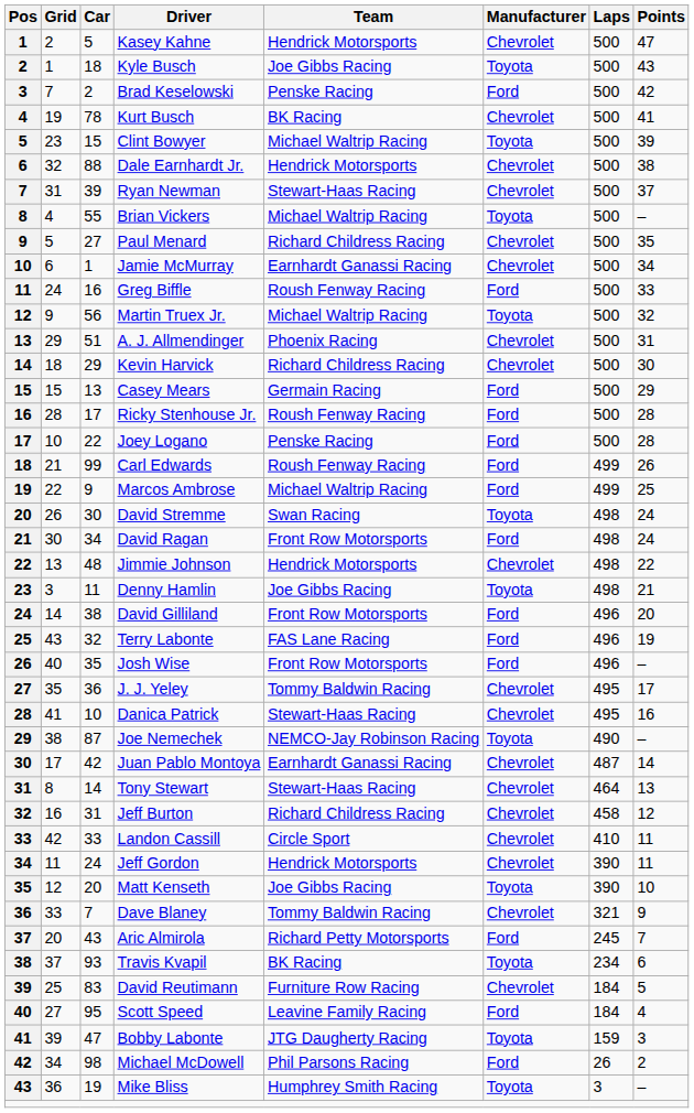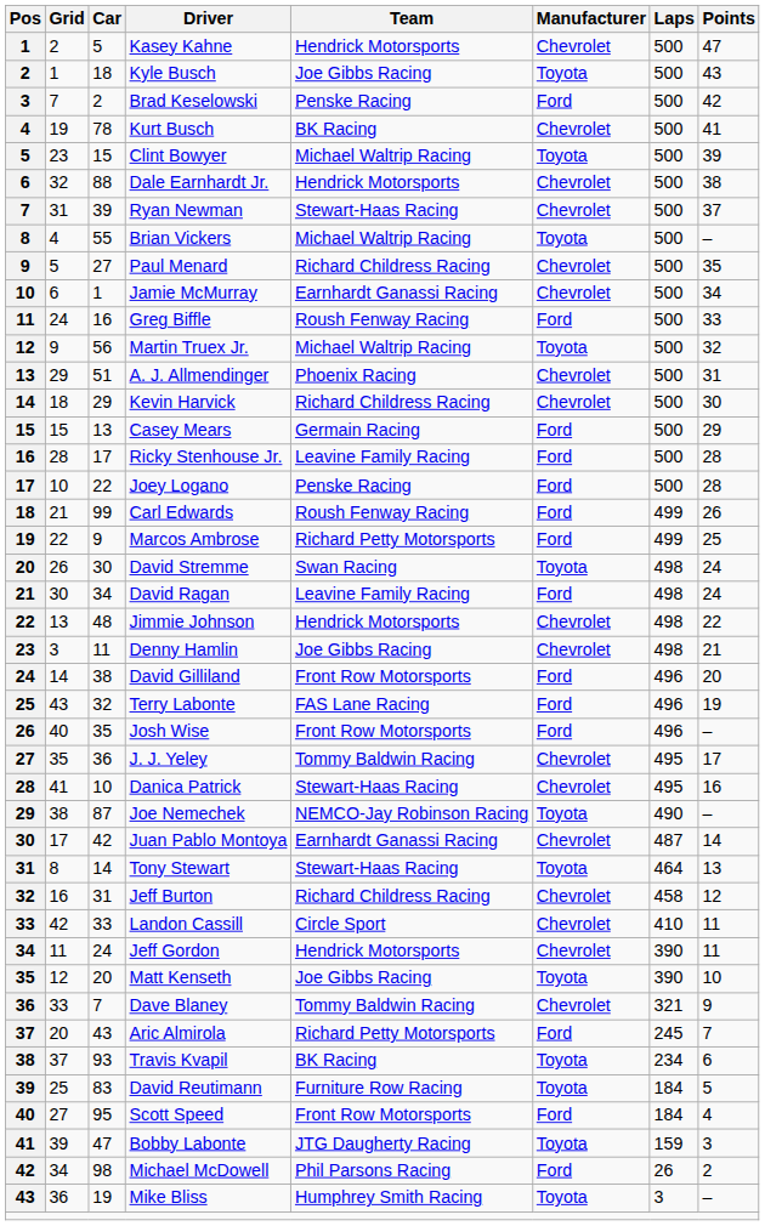 <table class="sortable wikitable" border="1">
 <tr>
 <th>Pos</th>
 <th>Grid</th>
 <th>Car</th>
 <th>Driver</th>
 <th>Team</th>
 <th>Manufacturer</th>
 <th>Laps</th>
 <th>Points</th>
 </tr>
 <tr>
 <th>1</th>
 <td>2</td>
 <td>5</td>
 <td><a href='#'>Kasey Kahne</a></td>
 <td><a href='#'>Hendrick Motorsports</a></td>
 <td><a href='#'>Chevrolet</a></td>
 <td>500</td>
 <td>47</td>
 </tr>
 <tr>
 <th>2</th>
 <td>1</td>
 <td>18</td>
 <td><a href='#'>Kyle Busch</a></td>
 <td><a href='#'>Joe Gibbs Racing</a></td>
 <td><a href='#'>Toyota</a></td>
 <td>500</td>
 <td>43</td>
 </tr>
 <tr>
 <th>3</th>
 <td>7</td>
 <td>2</td>
 <td><a href='#'>Brad Keselowski</a></td>
 <td><a href='#'>Penske Racing</a></td>
 <td><a href='#'>Ford</a></td>
 <td>500</td>
 <td>42</td>
 </tr>
 <tr>
 <th>4</th>
 <td>19</td>
 <td>78</td>
 <td><a href='#'>Kurt Busch</a></td>
 <td><a href='#'>BK Racing</a></td>
 <td><a href='#'>Chevrolet</a></td>
 <td>500</td>
 <td>41</td>
 </tr>
 <tr>
 <th>5</th>
 <td>23</td>
 <td>15</td>
 <td><a href='#'>Clint Bowyer</a></td>
 <td><a href='#'>Michael Waltrip Racing</a></td>
 <td><a href='#'>Toyota</a></td>
 <td>500</td>
 <td>39</td>
 </tr>
 <tr>
 <th>6</th>
 <td>32</td>
 <td>88</td>
 <td><a href='#'>Dale Earnhardt Jr.</a></td>
 <td><a href='#'>Hendrick Motorsports</a></td>
 <td><a href='#'>Chevrolet</a></td>
 <td>500</td>
 <td>38</td>
 </tr>
 <tr>
 <th>7</th>
 <td>31</td>
 <td>39</td>
 <td><a href='#'>Ryan Newman</a></td>
 <td><a href='#'>Stewart-Haas Racing</a></td>
 <td><a href='#'>Chevrolet</a></td>
 <td>500</td>
 <td>37</td>
 </tr>
 <tr>
 <th>8</th>
 <td>4</td>
 <td>55</td>
 <td><a href='#'>Brian Vickers</a></td>
 <td><a href='#'>Michael Waltrip Racing</a></td>
 <td><a href='#'>Toyota</a></td>
 <td>500</td>
 <td>–</td>
 </tr>
 <tr>
 <th>9</th>
 <td>5</td>
 <td>27</td>
 <td><a href='#'>Paul Menard</a></td>
 <td><a href='#'>Richard Childress Racing</a></td>
 <td><a href='#'>Chevrolet</a></td>
 <td>500</td>
 <td>35</td>
 </tr>
 <tr>
 <th>10</th>
 <td>6</td>
 <td>1</td>
 <td><a href='#'>Jamie McMurray</a></td>
 <td><a href='#'>Earnhardt Ganassi Racing</a></td>
 <td><a href='#'>Chevrolet</a></td>
 <td>500</td>
 <td>34</td>
 </tr>
 <tr>
 <th>11</th>
 <td>24</td>
 <td>16</td>
 <td><a href='#'>Greg Biffle</a></td>
 <td><a href='#'>Roush Fenway Racing</a></td>
 <td><a href='#'>Ford</a></td>
 <td>500</td>
 <td>33</td>
 </tr>
 <tr>
 <th>12</th>
 <td>9</td>
 <td>56</td>
 <td><a href='#'>Martin Truex Jr.</a></td>
 <td><a href='#'>Michael Waltrip Racing</a></td>
 <td><a href='#'>Toyota</a></td>
 <td>500</td>
 <td>32</td>
 </tr>
 <tr>
 <th>13</th>
 <td>29</td>
 <td>51</td>
 <td><a href='#'>A. J. Allmendinger</a></td>
 <td><a href='#'>Phoenix Racing</a></td>
 <td><a href='#'>Chevrolet</a></td>
 <td>500</td>
 <td>31</td>
 </tr>
 <tr>
 <th>14</th>
 <td>18</td>
 <td>29</td>
 <td><a href='#'>Kevin Harvick</a></td>
 <td><a href='#'>Richard Childress Racing</a></td>
 <td><a href='#'>Chevrolet</a></td>
 <td>500</td>
 <td>30</td>
 </tr>
 <tr>
 <th>15</th>
 <td>15</td>
 <td>13</td>
 <td><a href='#'>Casey Mears</a></td>
 <td><a href='#'>Germain Racing</a></td>
 <td><a href='#'>Ford</a></td>
 <td>500</td>
 <td>29</td>
 </tr>
 <tr>
 <th>16</th>
 <td>28</td>
 <td>17</td>
 <td><a href='#'>Ricky Stenhouse Jr.</a></td>
-<td><a href='#'>Roush Fenway Racing</a></td>
+<td><a href='#'>Leavine Family Racing</a></td>
 <td><a href='#'>Ford</a></td>
 <td>500</td>
 <td>28</td>
 </tr>
 <tr>
 <th>17</th>
 <td>10</td>
 <td>22</td>
 <td><a href='#'>Joey Logano</a></td>
 <td><a href='#'>Penske Racing</a></td>
 <td><a href='#'>Ford</a></td>
 <td>500</td>
 <td>28</td>
 </tr>
 <tr>
 <th>18</th>
 <td>21</td>
 <td>99</td>
 <td><a href='#'>Carl Edwards</a></td>
 <td><a href='#'>Roush Fenway Racing</a></td>
 <td><a href='#'>Ford</a></td>
 <td>499</td>
 <td>26</td>
 </tr>
 <tr>
 <th>19</th>
 <td>22</td>
 <td>9</td>
 <td><a href='#'>Marcos Ambrose</a></td>
-<td><a href='#'>Michael Waltrip Racing</a></td>
+<td><a href='#'>Richard Petty Motorsports</a></td>
 <td><a href='#'>Ford</a></td>
 <td>499</td>
 <td>25</td>
 </tr>
 <tr>
 <th>20</th>
 <td>26</td>
 <td>30</td>
 <td><a href='#'>David Stremme</a></td>
 <td><a href='#'>Swan Racing</a></td>
 <td><a href='#'>Toyota</a></td>
 <td>498</td>
 <td>24</td>
 </tr>
 <tr>
 <th>21</th>
 <td>30</td>
 <td>34</td>
 <td><a href='#'>David Ragan</a></td>
-<td><a href='#'>Front Row Motorsports</a></td>
+<td><a href='#'>Leavine Family Racing</a></td>
 <td><a href='#'>Ford</a></td>
 <td>498</td>
 <td>24</td>
 </tr>
 <tr>
 <th>22</th>
 <td>13</td>
 <td>48</td>
 <td><a href='#'>Jimmie Johnson</a></td>
 <td><a href='#'>Hendrick Motorsports</a></td>
 <td><a href='#'>Chevrolet</a></td>
 <td>498</td>
 <td>22</td>
 </tr>
 <tr>
 <th>23</th>
 <td>3</td>
 <td>11</td>
 <td><a href='#'>Denny Hamlin</a></td>
 <td><a href='#'>Joe Gibbs Racing</a></td>
-<td><a href='#'>Toyota</a></td>
+<td><a href='#'>Chevrolet</a></td>
 <td>498</td>
 <td>21</td>
 </tr>
 <tr>
 <th>24</th>
 <td>14</td>
 <td>38</td>
 <td><a href='#'>David Gilliland</a></td>
 <td><a href='#'>Front Row Motorsports</a></td>
 <td><a href='#'>Ford</a></td>
 <td>496</td>
 <td>20</td>
 </tr>
 <tr>
 <th>25</th>
 <td>43</td>
 <td>32</td>
 <td><a href='#'>Terry Labonte</a></td>
 <td><a href='#'>FAS Lane Racing</a></td>
 <td><a href='#'>Ford</a></td>
 <td>496</td>
 <td>19</td>
 </tr>
 <tr>
 <th>26</th>
 <td>40</td>
 <td>35</td>
 <td><a href='#'>Josh Wise</a></td>
 <td><a href='#'>Front Row Motorsports</a></td>
 <td><a href='#'>Ford</a></td>
 <td>496</td>
 <td>–</td>
 </tr>
 <tr>
 <th>27</th>
 <td>35</td>
 <td>36</td>
 <td><a href='#'>J. J. Yeley</a></td>
 <td><a href='#'>Tommy Baldwin Racing</a></td>
 <td><a href='#'>Chevrolet</a></td>
 <td>495</td>
 <td>17</td>
 </tr>
 <tr>
 <th>28</th>
 <td>41</td>
 <td>10</td>
 <td><a href='#'>Danica Patrick</a></td>
 <td><a href='#'>Stewart-Haas Racing</a></td>
 <td><a href='#'>Chevrolet</a></td>
 <td>495</td>
 <td>16</td>
 </tr>
 <tr>
 <th>29</th>
 <td>38</td>
 <td>87</td>
 <td><a href='#'>Joe Nemechek</a></td>
 <td><a href='#'>NEMCO-Jay Robinson Racing</a></td>
 <td><a href='#'>Toyota</a></td>
 <td>490</td>
 <td>–</td>
 </tr>
 <tr>
 <th>30</th>
 <td>17</td>
 <td>42</td>
 <td><a href='#'>Juan Pablo Montoya</a></td>
 <td><a href='#'>Earnhardt Ganassi Racing</a></td>
 <td><a href='#'>Chevrolet</a></td>
 <td>487</td>
 <td>14</td>
 </tr>
 <tr>
 <th>31</th>
 <td>8</td>
 <td>14</td>
 <td><a href='#'>Tony Stewart</a></td>
 <td><a href='#'>Stewart-Haas Racing</a></td>
-<td><a href='#'>Chevrolet</a></td>
+<td><a href='#'>Toyota</a></td>
 <td>464</td>
 <td>13</td>
 </tr>
 <tr>
 <th>32</th>
 <td>16</td>
 <td>31</td>
 <td><a href='#'>Jeff Burton</a></td>
 <td><a href='#'>Richard Childress Racing</a></td>
 <td><a href='#'>Chevrolet</a></td>
 <td>458</td>
 <td>12</td>
 </tr>
 <tr>
 <th>33</th>
 <td>42</td>
 <td>33</td>
 <td><a href='#'>Landon Cassill</a></td>
 <td><a href='#'>Circle Sport</a></td>
 <td><a href='#'>Chevrolet</a></td>
 <td>410</td>
 <td>11</td>
 </tr>
 <tr>
 <th>34</th>
 <td>11</td>
 <td>24</td>
 <td><a href='#'>Jeff Gordon</a></td>
 <td><a href='#'>Hendrick Motorsports</a></td>
 <td><a href='#'>Chevrolet</a></td>
 <td>390</td>
 <td>11</td>
 </tr>
 <tr>
 <th>35</th>
 <td>12</td>
 <td>20</td>
 <td><a href='#'>Matt Kenseth</a></td>
 <td><a href='#'>Joe Gibbs Racing</a></td>
 <td><a href='#'>Toyota</a></td>
 <td>390</td>
 <td>10</td>
 </tr>
 <tr>
 <th>36</th>
 <td>33</td>
 <td>7</td>
 <td><a href='#'>Dave Blaney</a></td>
 <td><a href='#'>Tommy Baldwin Racing</a></td>
 <td><a href='#'>Chevrolet</a></td>
 <td>321</td>
 <td>9</td>
 </tr>
 <tr>
 <th>37</th>
 <td>20</td>
 <td>43</td>
 <td><a href='#'>Aric Almirola</a></td>
 <td><a href='#'>Richard Petty Motorsports</a></td>
 <td><a href='#'>Ford</a></td>
 <td>245</td>
 <td>7</td>
 </tr>
 <tr>
 <th>38</th>
 <td>37</td>
 <td>93</td>
 <td><a href='#'>Travis Kvapil</a></td>
 <td><a href='#'>BK Racing</a></td>
 <td><a href='#'>Toyota</a></td>
 <td>234</td>
 <td>6</td>
 </tr>
 <tr>
 <th>39</th>
 <td>25</td>
 <td>83</td>
 <td><a href='#'>David Reutimann</a></td>
 <td><a href='#'>Furniture Row Racing</a></td>
-<td><a href='#'>Chevrolet</a></td>
+<td><a href='#'>Toyota</a></td>
 <td>184</td>
 <td>5</td>
 </tr>
 <tr>
 <th>40</th>
 <td>27</td>
 <td>95</td>
 <td><a href='#'>Scott Speed</a></td>
-<td><a href='#'>Leavine Family Racing</a></td>
+<td><a href='#'>Front Row Motorsports</a></td>
 <td><a href='#'>Ford</a></td>
 <td>184</td>
 <td>4</td>
 </tr>
 <tr>
 <th>41</th>
 <td>39</td>
 <td>47</td>
 <td><a href='#'>Bobby Labonte</a></td>
 <td><a href='#'>JTG Daugherty Racing</a></td>
 <td><a href='#'>Toyota</a></td>
 <td>159</td>
 <td>3</td>
 </tr>
 <tr>
 <th>42</th>
 <td>34</td>
 <td>98</td>
 <td><a href='#'>Michael McDowell</a></td>
 <td><a href='#'>Phil Parsons Racing</a></td>
 <td><a href='#'>Ford</a></td>
 <td>26</td>
 <td>2</td>
 </tr>
 <tr>
 <th>43</th>
 <td>36</td>
 <td>19</td>
 <td><a href='#'>Mike Bliss</a></td>
 <td><a href='#'>Humphrey Smith Racing</a></td>
 <td><a href='#'>Toyota</a></td>
 <td>3</td>
 <td>–</td>
 </tr>
 <tr class="sortbottom">
 <td colspan="8"></td>
 </tr>
 </table>
